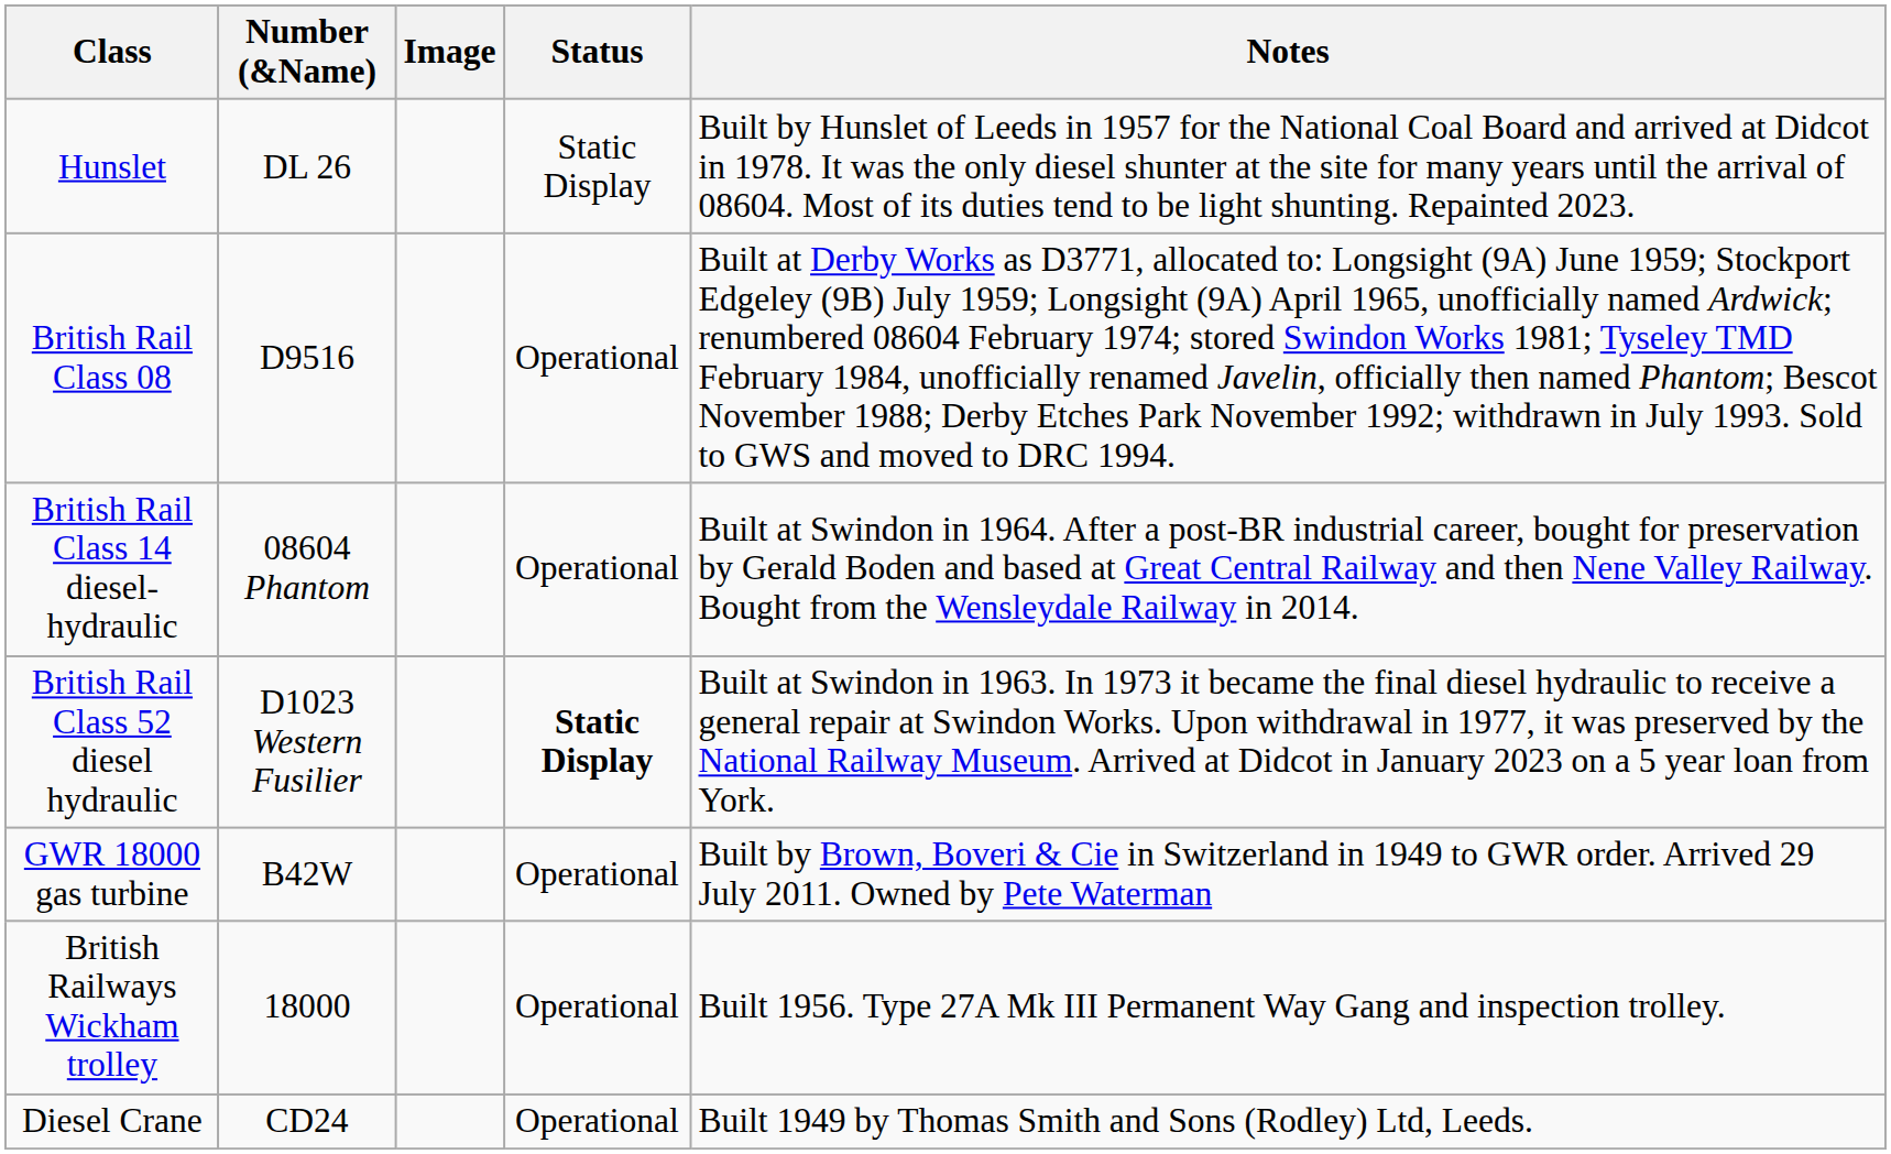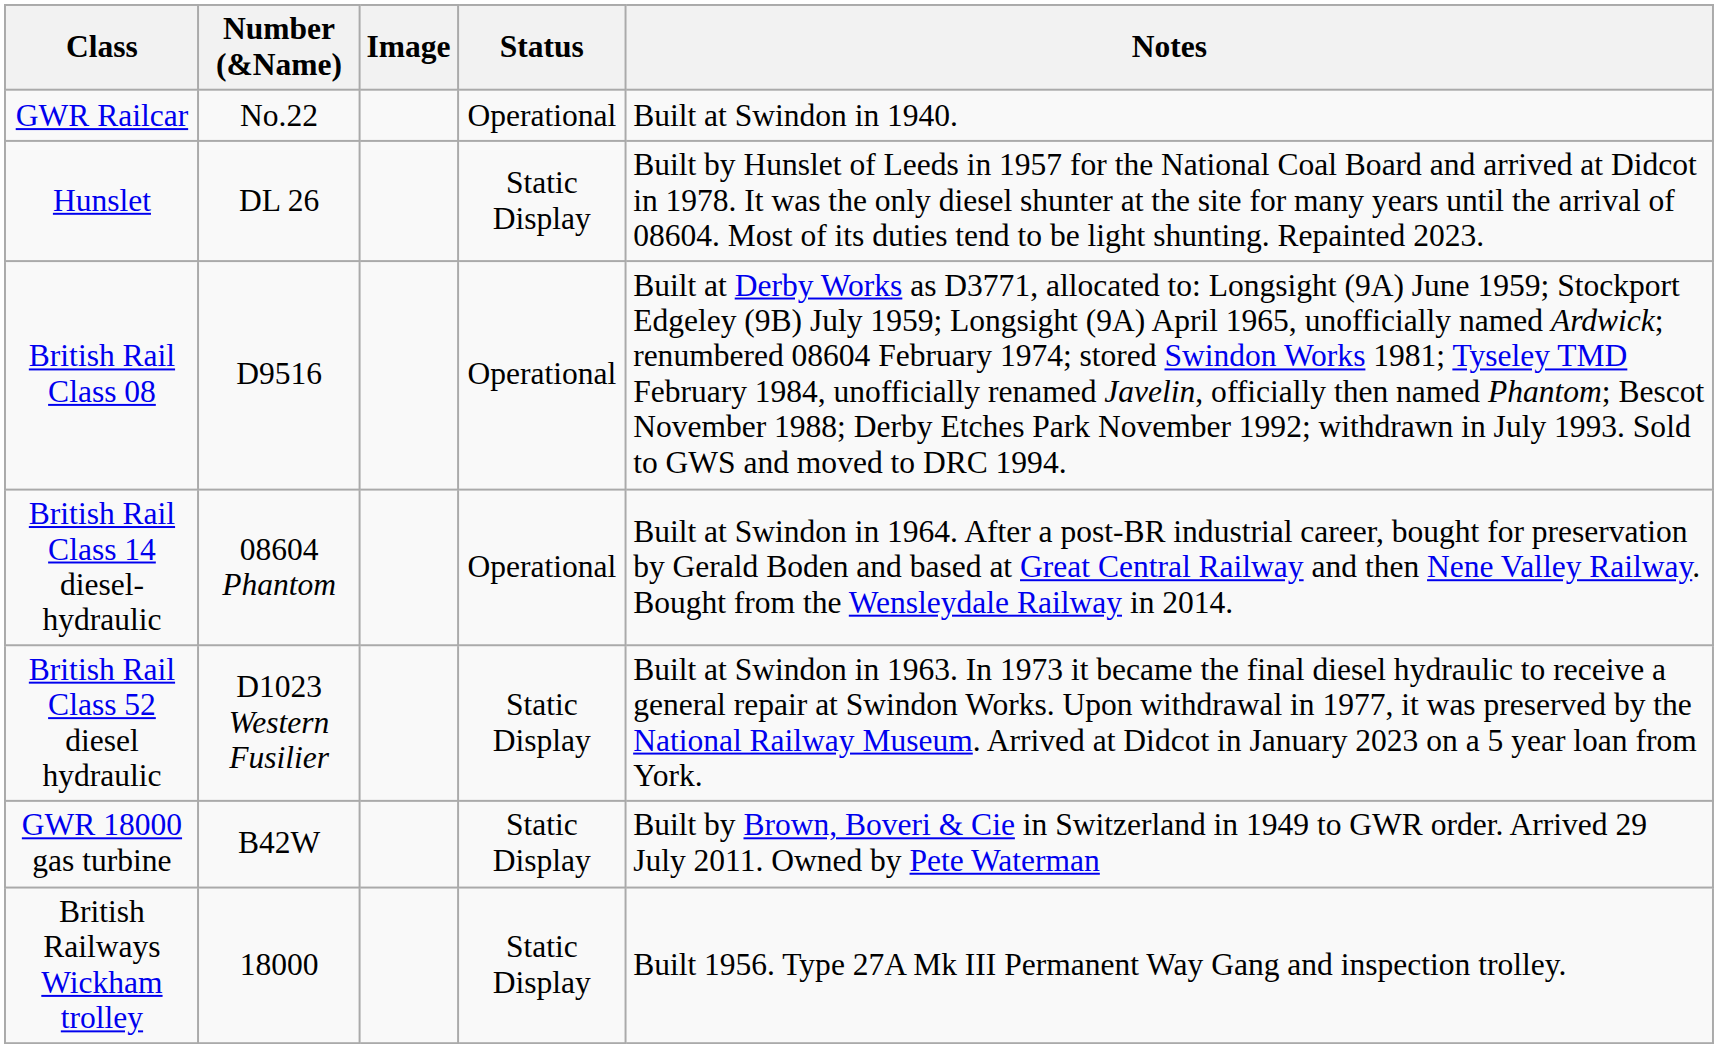 <table class="wikitable sortable">
 <tr>
 <th>Class</th>
 <th>Number (&Name)</th>
 <th class="unsortable">Image</th>
 <th>Status</th>
 <th>Notes</th>
+</tr>
+<tr>
+<td style="text-align: center"><a href='#'>GWR Railcar</a></td>
+<td style="text-align: center">No.22</td>
+<td></td>
+<td style="text-align: center">Operational</td>
+<td>Built at Swindon in 1940.</td>
 </tr>
 <tr>
 <td style="text-align: center"><a href='#'>Hunslet</a></td>
 <td style="text-align: center">DL 26</td>
 <td></td>
 <td style="text-align:center">Static Display</td>
 <td>Built by Hunslet of Leeds in 1957 for the National Coal Board and arrived at Didcot in 1978. It was the only diesel shunter at the site for many years until the arrival of 08604. Most of its duties tend to be light shunting. Repainted 2023.</td>
 </tr>
 <tr>
 <td style="text-align: center"><a href='#'>British Rail Class 08</a></td>
 <td style="text-align: center">D9516</td>
 <td></td>
 <td style="text-align: center">Operational</td>
 <td>Built at <a href='#'>Derby Works</a> as D3771, allocated to: Longsight (9A) June 1959; Stockport Edgeley (9B) July 1959; Longsight (9A) April 1965, unofficially named <em>Ardwick</em>; renumbered 08604 February 1974; stored <a href='#'>Swindon Works</a> 1981; <a href='#'>Tyseley TMD</a> February 1984, unofficially renamed <em>Javelin</em>, officially then named <em>Phantom</em>; Bescot November 1988; Derby Etches Park November 1992; withdrawn in July 1993. Sold to GWS and moved to DRC 1994.</td>
 </tr>
 <tr>
 <td style="text-align: center"><a href='#'>British Rail Class 14</a> diesel-hydraulic</td>
 <td style="text-align: center">08604<br><em>Phantom</em></td>
 <td></td>
 <td style="text-align: center">Operational</td>
 <td>Built at Swindon in 1964. After a post-BR industrial career, bought for preservation by Gerald Boden and based at <a href='#'>Great Central Railway</a> and then <a href='#'>Nene Valley Railway</a>. Bought from the <a href='#'>Wensleydale Railway</a> in 2014.</td>
 </tr>
 <tr>
 <td style="text-align: center"><a href='#'>British Rail Class 52</a> diesel hydraulic</td>
 <td style="text-align: center">D1023<br><em>Western Fusilier</em></td>
 <td></td>
-<td style="text-align:center"><strong>Static Display</strong></td>
+<td style="text-align:center">Static Display</td>
 <td>Built at Swindon in 1963. In 1973 it became the final diesel hydraulic to receive a general repair at Swindon Works. Upon withdrawal in 1977, it was preserved by the <a href='#'>National Railway Museum</a>. Arrived at Didcot in January 2023 on a 5 year loan from York.</td>
 </tr>
 <tr>
 <td style="text-align: center"><a href='#'>GWR 18000</a> gas turbine</td>
 <td style="text-align: center">B42W</td>
 <td></td>
-<td style="text-align: center">Operational</td>
+<td style="text-align: center">Static Display</td>
 <td>Built by <a href='#'>Brown, Boveri & Cie</a> in Switzerland in 1949 to GWR order. Arrived 29 July 2011. Owned by <a href='#'>Pete Waterman</a></td>
 </tr>
 <tr>
 <td style="text-align: center">British Railways <a href='#'>Wickham trolley</a></td>
 <td style="text-align: center">18000</td>
 <td></td>
-<td style="text-align: center">Operational</td>
+<td style="text-align: center">Static Display</td>
 <td>Built 1956. Type 27A Mk III Permanent Way Gang and inspection trolley.</td>
 </tr>
-<tr>
-<td style="text-align: center">Diesel Crane</td>
-<td style="text-align: center">CD24</td>
-<td></td>
-<td style="text-align: center">Operational</td>
-<td>Built 1949 by Thomas Smith and Sons (Rodley) Ltd, Leeds.</td>
-</tr>
 </table>
